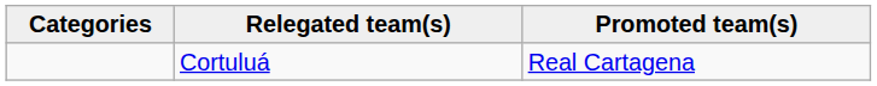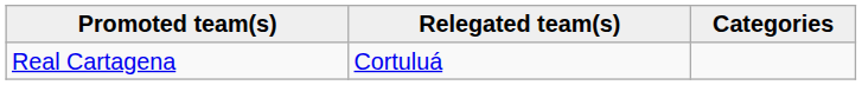 <table align=center border="2" cellpadding="3" cellspacing="0" style="margin: 0.5em 0.5em 0.5em 1em; padding: 0.5em; background: #EFEFEF; border: 1px #aaa solid; border-collapse: collapse; font-size: 95%;">
 <tr>
+<th width=215>Promoted team(s)</th>
+<th width=215>Relegated team(s)</th>
 <th width=100>Categories</th>
-<th width=215>Relegated team(s)</th>
-<th width=215>Promoted team(s)</th>
 </tr>
 <tr bgcolor="#f9f9f9">
+<td><a href='#'>Real Cartagena</a></td>
+<td><a href='#'>Cortuluá</a></td>
 <td></td>
-<td><a href='#'>Cortuluá</a></td>
-<td><a href='#'>Real Cartagena</a></td>
 </tr>
 </table>
